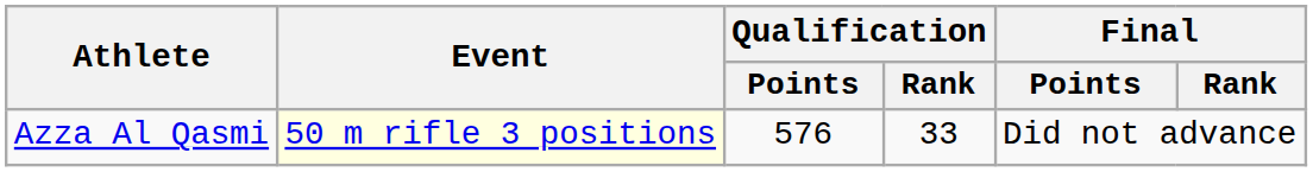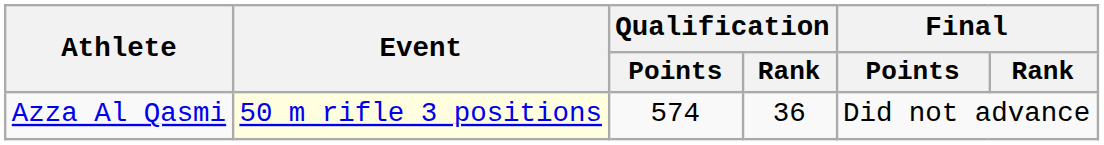 <table class="wikitable" border="1" style="font-size:90%">
 <tr>
 <th rowspan="2">Athlete</th>
 <th rowspan="2">Event</th>
 <th colspan=2>Qualification</th>
 <th colspan=2>Final</th>
 </tr>
 <tr style="font-size:95%">
 <th>Points</th>
 <th>Rank</th>
 <th>Points</th>
 <th>Rank</th>
 </tr>
 <tr align=center>
 <td align=left><a href='#'>Azza Al Qasmi</a></td>
 <td align=left style="background: lightyellow;"><a href='#'>50 m rifle 3 positions</a></td>
-<td>576</td>
-<td>33</td>
+<td>574</td>
+<td>36</td>
 <td colspan=2>Did not advance</td>
 </tr>
 </table>
